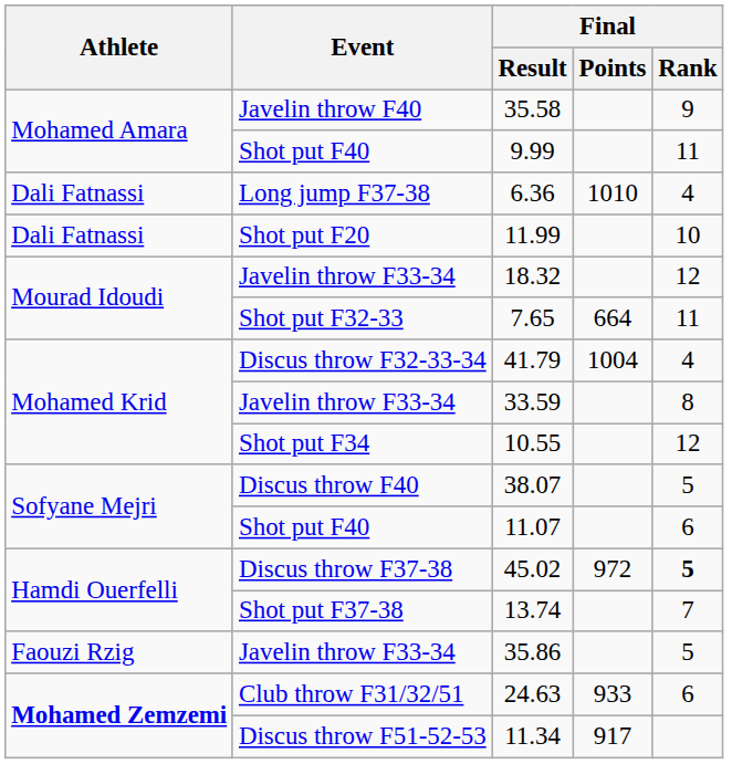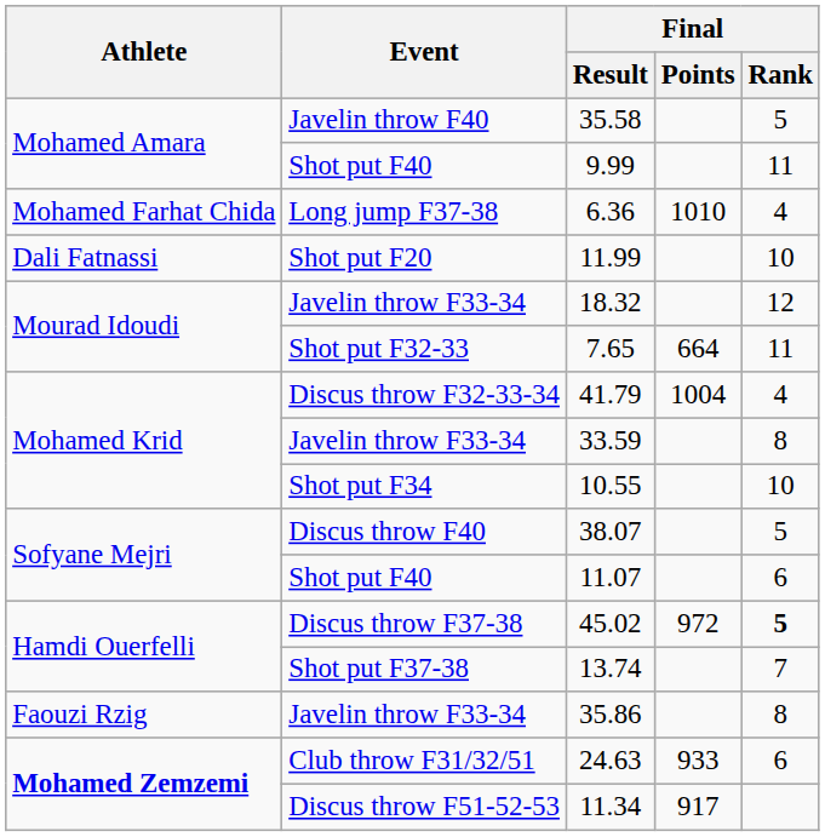 <table class=wikitable style="font-size:90%">
 <tr>
 <th rowspan="2">Athlete</th>
 <th rowspan="2">Event</th>
 <th colspan="3">Final</th>
 </tr>
 <tr>
 <th>Result</th>
 <th>Points</th>
 <th>Rank</th>
 </tr>
 <tr align=center>
 <td align=left rowspan=2><a href='#'>Mohamed Amara</a></td>
 <td align=left><a href='#'>Javelin throw F40</a></td>
 <td>35.58</td>
 <td></td>
-<td>9</td>
+<td>5</td>
 </tr>
 <tr align=center>
 <td align=left><a href='#'>Shot put F40</a></td>
 <td>9.99</td>
 <td></td>
 <td>11</td>
 </tr>
 <tr align=center>
-<td align=left><a href='#'>Dali Fatnassi</a></td>
+<td align=left><a href='#'>Mohamed Farhat Chida</a></td>
 <td align=left><a href='#'>Long jump F37-38</a></td>
 <td>6.36</td>
 <td>1010</td>
 <td>4</td>
 </tr>
 <tr align=center>
 <td align=left><a href='#'>Dali Fatnassi</a></td>
 <td align=left><a href='#'>Shot put F20</a></td>
 <td>11.99</td>
 <td></td>
 <td>10</td>
 </tr>
 <tr align=center>
 <td align=left rowspan=2><a href='#'>Mourad Idoudi</a></td>
 <td align=left><a href='#'>Javelin throw F33-34</a></td>
 <td>18.32</td>
 <td></td>
 <td>12</td>
 </tr>
 <tr align=center>
 <td align=left><a href='#'>Shot put F32-33</a></td>
 <td>7.65</td>
 <td>664</td>
 <td>11</td>
 </tr>
 <tr align=center>
 <td align=left rowspan=3><a href='#'>Mohamed Krid</a></td>
 <td align=left><a href='#'>Discus throw F32-33-34</a></td>
 <td>41.79</td>
 <td>1004</td>
 <td>4</td>
 </tr>
 <tr align=center>
 <td align=left><a href='#'>Javelin throw F33-34</a></td>
 <td>33.59</td>
 <td></td>
 <td>8</td>
 </tr>
 <tr align=center>
 <td align=left><a href='#'>Shot put F34</a></td>
 <td>10.55</td>
 <td></td>
-<td>12</td>
+<td>10</td>
 </tr>
 <tr align=center>
 <td align=left rowspan=2><a href='#'>Sofyane Mejri</a></td>
 <td align=left><a href='#'>Discus throw F40</a></td>
 <td>38.07</td>
 <td></td>
 <td>5</td>
 </tr>
 <tr align=center>
 <td align=left><a href='#'>Shot put F40</a></td>
 <td>11.07</td>
 <td></td>
 <td>6</td>
 </tr>
 <tr align=center>
 <td align=left rowspan=2><a href='#'>Hamdi Ouerfelli</a></td>
 <td align=left><a href='#'>Discus throw F37-38</a></td>
 <td>45.02</td>
 <td>972</td>
 <td><strong>5</strong></td>
 </tr>
 <tr align=center>
 <td align=left><a href='#'>Shot put F37-38</a></td>
 <td>13.74</td>
 <td></td>
 <td>7</td>
 </tr>
 <tr align=center>
 <td align=left><a href='#'>Faouzi Rzig</a></td>
 <td align=left><a href='#'>Javelin throw F33-34</a></td>
 <td>35.86</td>
 <td></td>
-<td>5</td>
+<td>8</td>
 </tr>
 <tr align=center>
 <td align=left rowspan=2><strong><a href='#'>Mohamed Zemzemi</a></strong></td>
 <td align=left><a href='#'>Club throw F31/32/51</a></td>
 <td>24.63</td>
 <td>933</td>
 <td>6</td>
 </tr>
 <tr align=center>
 <td align=left><a href='#'>Discus throw F51-52-53</a></td>
 <td>11.34</td>
 <td>917</td>
 <td></td>
 </tr>
 </table>
